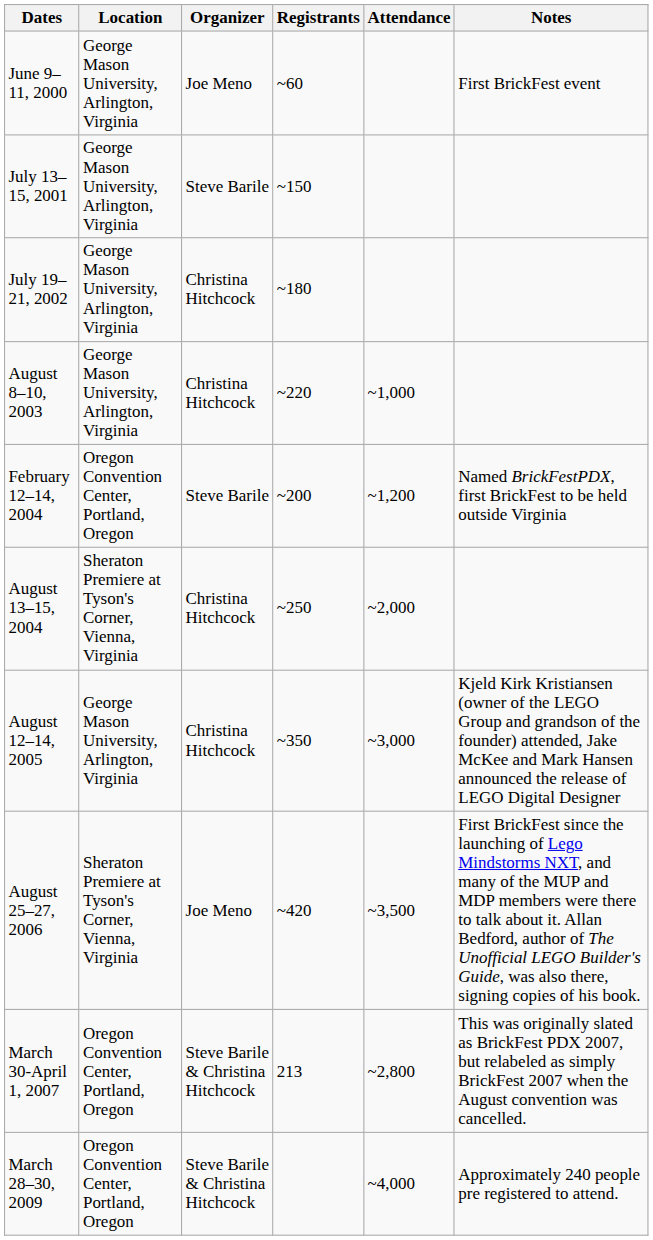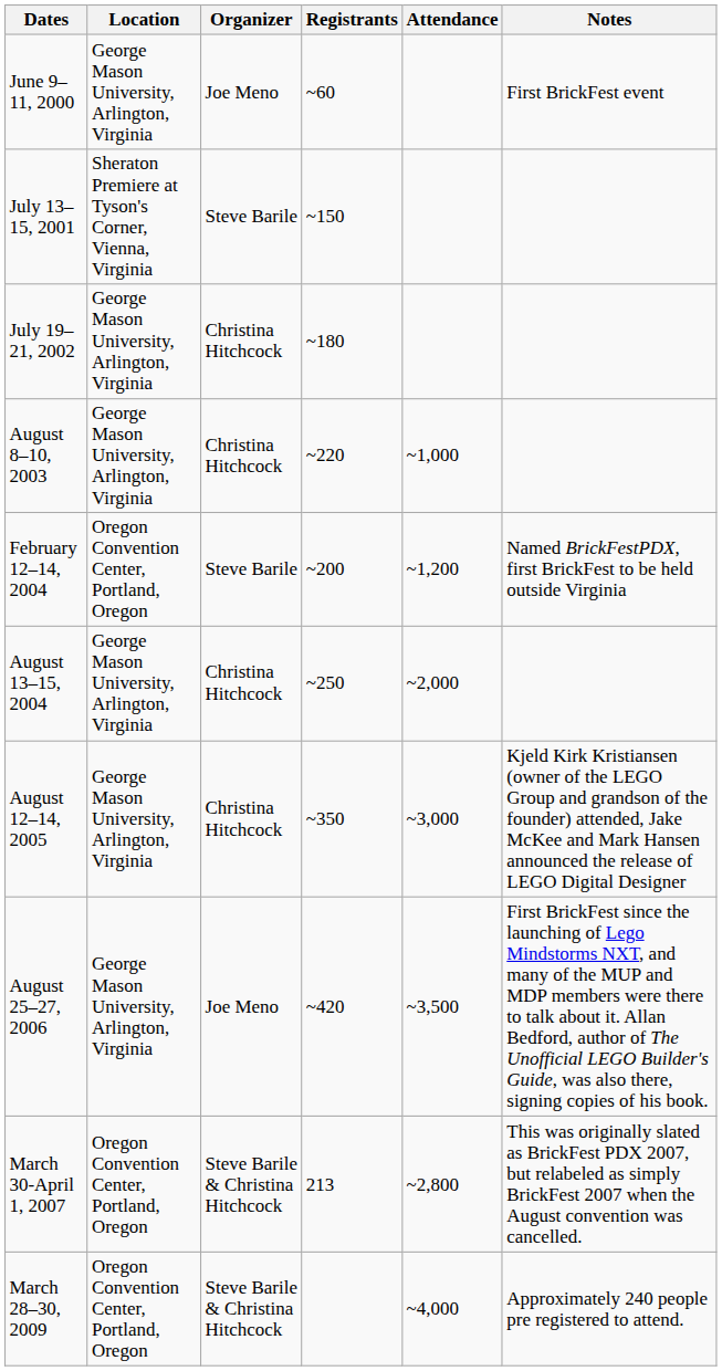 <table class="wikitable">
 <tr>
 <th>Dates</th>
 <th>Location</th>
 <th>Organizer</th>
 <th>Registrants</th>
 <th>Attendance</th>
 <th>Notes</th>
 </tr>
 <tr>
 <td>June 9–11, 2000</td>
 <td>George Mason University, Arlington, Virginia</td>
 <td>Joe Meno</td>
 <td>~60</td>
 <td></td>
 <td>First BrickFest event</td>
 </tr>
 <tr>
 <td>July 13–15, 2001</td>
-<td>George Mason University, Arlington, Virginia</td>
+<td>Sheraton Premiere at Tyson's Corner, Vienna, Virginia</td>
 <td>Steve Barile</td>
 <td>~150</td>
 <td></td>
 <td></td>
 </tr>
 <tr>
 <td>July 19–21, 2002</td>
 <td>George Mason University, Arlington, Virginia</td>
 <td>Christina Hitchcock</td>
 <td>~180</td>
 <td></td>
 <td></td>
 </tr>
 <tr>
 <td>August 8–10, 2003</td>
 <td>George Mason University, Arlington, Virginia</td>
 <td>Christina Hitchcock</td>
 <td>~220</td>
 <td>~1,000</td>
 <td></td>
 </tr>
 <tr>
 <td>February 12–14, 2004</td>
 <td>Oregon Convention Center, Portland, Oregon</td>
 <td>Steve Barile</td>
 <td>~200</td>
 <td>~1,200</td>
 <td>Named <em>BrickFestPDX</em>, first BrickFest to be held outside Virginia</td>
 </tr>
 <tr>
 <td>August 13–15, 2004</td>
-<td>Sheraton Premiere at Tyson's Corner, Vienna, Virginia</td>
+<td>George Mason University, Arlington, Virginia</td>
 <td>Christina Hitchcock</td>
 <td>~250</td>
 <td>~2,000</td>
 <td></td>
 </tr>
 <tr>
 <td>August 12–14, 2005</td>
 <td>George Mason University, Arlington, Virginia</td>
 <td>Christina Hitchcock</td>
 <td>~350</td>
 <td>~3,000</td>
 <td>Kjeld Kirk Kristiansen (owner of the LEGO Group and grandson of the founder) attended, Jake McKee and Mark Hansen announced the release of LEGO Digital Designer</td>
 </tr>
 <tr>
 <td>August 25–27, 2006</td>
-<td>Sheraton Premiere at Tyson's Corner, Vienna, Virginia</td>
+<td>George Mason University, Arlington, Virginia</td>
 <td>Joe Meno</td>
 <td>~420</td>
 <td>~3,500</td>
 <td>First BrickFest since the launching of <a href='#'>Lego Mindstorms NXT</a>, and many of the MUP and MDP members were there to talk about it.  Allan Bedford, author of <em>The Unofficial LEGO Builder's Guide</em>, was also there, signing copies of his book.</td>
 </tr>
 <tr>
 <td>March 30-April 1, 2007</td>
 <td>Oregon Convention Center, Portland, Oregon</td>
 <td>Steve Barile & Christina Hitchcock</td>
 <td>213</td>
 <td>~2,800</td>
 <td>This was originally slated as BrickFest PDX 2007, but relabeled as simply BrickFest 2007 when the August convention was cancelled.</td>
 </tr>
 <tr>
 <td>March 28–30, 2009</td>
 <td>Oregon Convention Center, Portland, Oregon</td>
 <td>Steve Barile & Christina Hitchcock</td>
 <td></td>
 <td>~4,000</td>
 <td>Approximately 240 people pre registered to attend.</td>
 </tr>
 </table>
